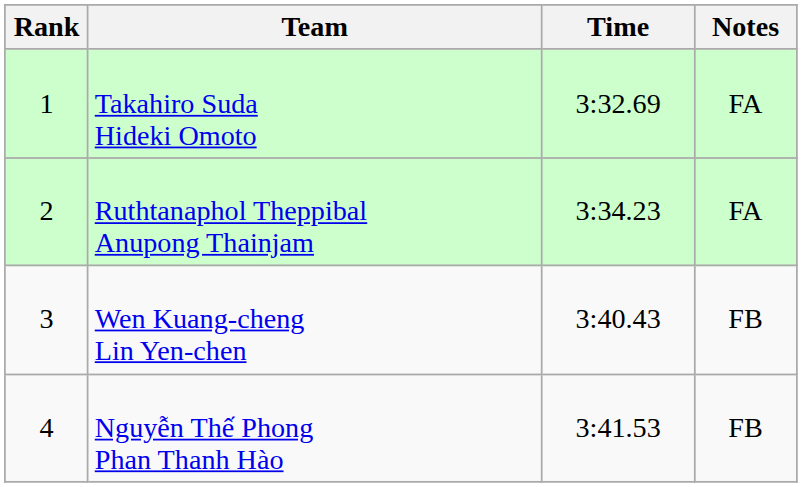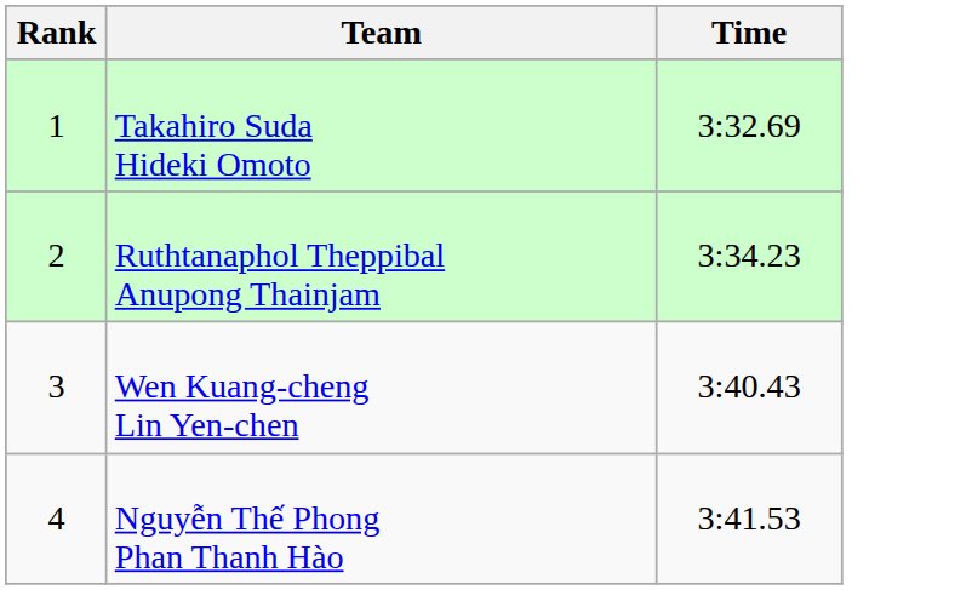 <table class=wikitable style="text-align:center">
 <tr>
 <th width=40>Rank</th>
 <th width=250>Team</th>
 <th width=80>Time</th>
-<th width=50>Notes</th>
 </tr>
 <tr bgcolor="ccffcc">
 <td>1</td>
 <td align=left><br><a href='#'>Takahiro Suda</a><br><a href='#'>Hideki Omoto</a></td>
 <td>3:32.69</td>
-<td>FA</td>
 </tr>
 <tr bgcolor="ccffcc">
 <td>2</td>
 <td align=left><br><a href='#'>Ruthtanaphol Theppibal</a><br><a href='#'>Anupong Thainjam</a></td>
 <td>3:34.23</td>
-<td>FA</td>
 </tr>
 <tr>
 <td>3</td>
 <td align=left><br><a href='#'>Wen Kuang-cheng</a><br><a href='#'>Lin Yen-chen</a></td>
 <td>3:40.43</td>
-<td>FB</td>
 </tr>
 <tr>
 <td>4</td>
 <td align=left><br><a href='#'>Nguyễn Thế Phong</a><br><a href='#'>Phan Thanh Hào</a></td>
 <td>3:41.53</td>
-<td>FB</td>
 </tr>
 </table>
